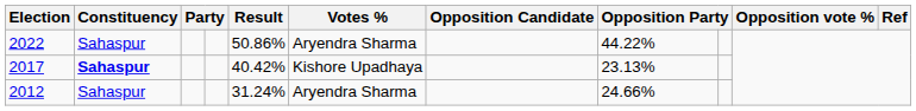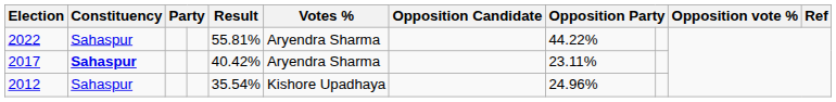 <table class="wikitable sortable">
 <tr>
 <th>Election</th>
 <th>Constituency</th>
 <th colspan="2">Party</th>
 <th>Result</th>
 <th>Votes %</th>
 <th>Opposition Candidate</th>
 <th colspan="2">Opposition Party</th>
 <th>Opposition vote %</th>
 <th>Ref</th>
 </tr>
 <tr>
 <td><a href='#'>2022</a></td>
 <td><a href='#'>Sahaspur</a></td>
 <td></td>
 <td></td>
-<td>50.86%</td>
+<td>55.81%</td>
 <td>Aryendra Sharma</td>
 <td></td>
 <td>44.22%</td>
 <td></td>
 </tr>
 <tr>
 <td><a href='#'>2017</a></td>
 <td><strong><a href='#'>Sahaspur</a></strong></td>
 <td></td>
 <td></td>
 <td>40.42%</td>
-<td>Kishore Upadhaya</td>
+<td>Aryendra Sharma</td>
 <td></td>
-<td>23.13%</td>
+<td>23.11%</td>
 <td></td>
 </tr>
 <tr>
 <td><a href='#'>2012</a></td>
 <td><a href='#'>Sahaspur</a></td>
 <td></td>
 <td></td>
-<td>31.24%</td>
-<td>Aryendra Sharma</td>
+<td>35.54%</td>
+<td>Kishore Upadhaya</td>
 <td></td>
-<td>24.66%</td>
+<td>24.96%</td>
 <td></td>
 </tr>
 </table>
